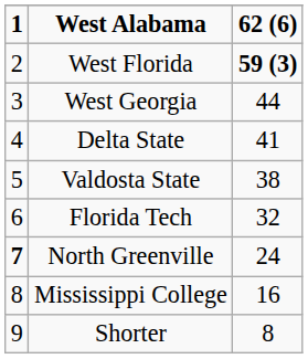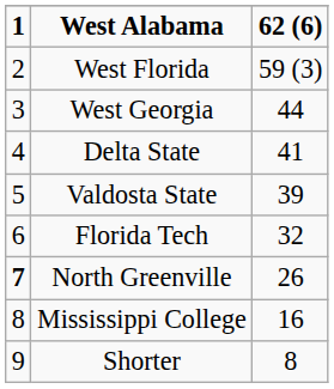 <table class="wikitable">
 <tr align="center">
 </tr>
 <tr align="center">
 <td><strong>1</strong></td>
 <td><strong>West Alabama</strong></td>
 <td><strong>62 (6)</strong></td>
 </tr>
 <tr align="center">
 <td>2</td>
 <td>West Florida</td>
-<td><strong>59 (3)</strong></td>
+<td>59 (3)</td>
 </tr>
 <tr align="center">
 <td>3</td>
 <td>West Georgia</td>
 <td>44</td>
 </tr>
 <tr align="center">
 <td>4</td>
 <td>Delta State</td>
 <td>41</td>
 </tr>
 <tr align="center">
 <td>5</td>
 <td>Valdosta State</td>
-<td>38</td>
+<td>39</td>
 </tr>
 <tr align="center">
 <td>6</td>
 <td>Florida Tech</td>
 <td>32</td>
 </tr>
 <tr align="center">
 <td><strong>7</strong></td>
 <td>North Greenville</td>
-<td>24</td>
+<td>26</td>
 </tr>
 <tr align="center">
 <td>8</td>
 <td>Mississippi College</td>
 <td>16</td>
 </tr>
 <tr align="center">
 <td>9</td>
 <td>Shorter</td>
 <td>8</td>
 </tr>
 </table>
